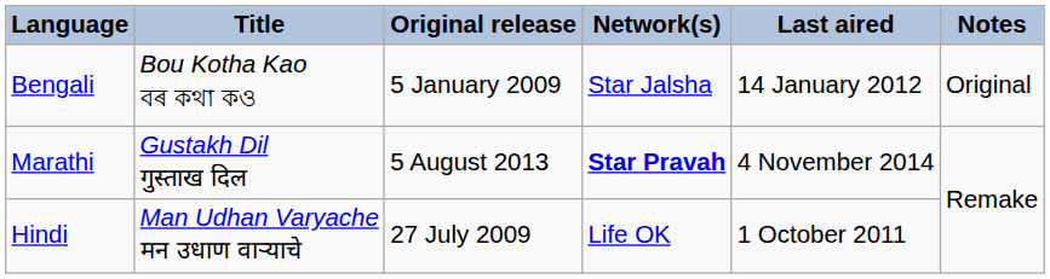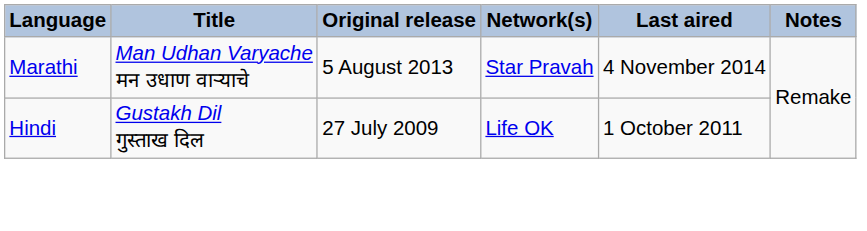 <table class="wikitable">
 <tr>
 <th style="background:LightSteelBlue;">Language</th>
 <th style="background:LightSteelBlue;">Title</th>
 <th style="background:LightSteelBlue;">Original release</th>
 <th style="background:LightSteelBlue;">Network(s)</th>
 <th style="background:LightSteelBlue;">Last aired</th>
 <th style="background:LightSteelBlue;">Notes</th>
 </tr>
 <tr>
-<td><a href='#'>Bengali</a></td>
-<td><em>Bou Kotha Kao</em> <br> বৰ কথা কও</td>
-<td>5 January 2009</td>
-<td><a href='#'>Star Jalsha</a></td>
-<td>14 January 2012</td>
-<td>Original</td>
-</tr>
-<tr>
 <td><a href='#'>Marathi</a></td>
-<td><em><a href='#'>Gustakh Dil</a></em> <br> गुस्ताख दिल</td>
+<td><em><a href='#'>Man Udhan Varyache</a></em> <br> मन उधाण वाऱ्याचे</td>
 <td>5 August 2013</td>
-<td><strong><a href='#'>Star Pravah</a></strong></td>
+<td><a href='#'>Star Pravah</a></td>
 <td>4 November 2014</td>
 <td rowspan="2">Remake</td>
 </tr>
 <tr>
 <td><a href='#'>Hindi</a></td>
-<td><em><a href='#'>Man Udhan Varyache</a></em> <br> मन उधाण वाऱ्याचे</td>
+<td><em><a href='#'>Gustakh Dil</a></em> <br> गुस्ताख दिल</td>
 <td>27 July 2009</td>
 <td><a href='#'>Life OK</a></td>
 <td>1 October 2011</td>
 </tr>
 </table>
